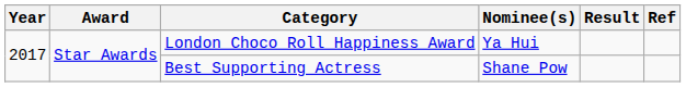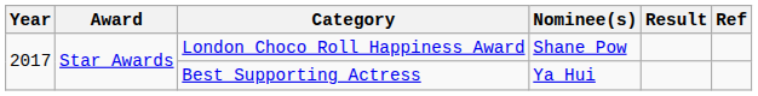 <table class="wikitable sortable">
 <tr style="background:#ccc; text-align:center;">
 <th>Year</th>
 <th>Award</th>
 <th>Category</th>
 <th>Nominee(s)</th>
 <th>Result</th>
 <th>Ref</th>
 </tr>
 <tr>
 <td rowspan="2">2017</td>
 <td rowspan="2"><a href='#'>Star Awards</a></td>
 <td><a href='#'>London Choco Roll Happiness Award</a></td>
-<td><a href='#'>Ya Hui</a></td>
+<td><a href='#'>Shane Pow</a></td>
 <td></td>
 <td></td>
 </tr>
 <tr>
 <td><a href='#'>Best Supporting Actress</a></td>
-<td><a href='#'>Shane Pow</a></td>
+<td><a href='#'>Ya Hui</a></td>
 <td></td>
 <td></td>
 </tr>
 </table>
